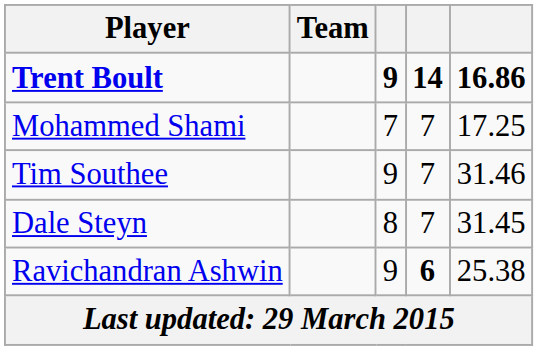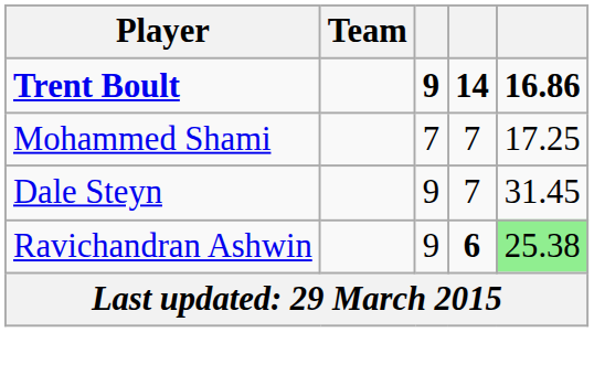 <table class="wikitable sortable" style="text-align:center">
 <tr>
 <th class="unsortable">Player</th>
 <th>Team</th>
 <th></th>
 <th></th>
 <th></th>
 </tr>
 <tr>
 <td style="text-align:left"><strong><a href='#'>Trent Boult</a></strong></td>
 <td style="text-align:left"><strong></strong></td>
 <td><strong>9</strong></td>
 <td><strong>14</strong></td>
 <td><strong>16.86</strong></td>
 </tr>
 <tr>
 <td style="text-align:left"><a href='#'>Mohammed Shami</a></td>
 <td style="text-align:left"></td>
 <td>7</td>
 <td>7</td>
 <td>17.25</td>
 </tr>
 <tr>
-<td style="text-align:left"><a href='#'>Tim Southee</a></td>
+<td style="text-align:left"><a href='#'>Dale Steyn</a></td>
 <td style="text-align:left"></td>
 <td>9</td>
-<td>7</td>
-<td>31.46</td>
-</tr>
-<tr>
-<td style="text-align:left"><a href='#'>Dale Steyn</a></td>
-<td style="text-align:left"></td>
-<td>8</td>
 <td>7</td>
 <td>31.45</td>
 </tr>
 <tr>
 <td style="text-align:left"><a href='#'>Ravichandran Ashwin</a></td>
 <td style="text-align:left"></td>
 <td>9</td>
 <td><strong>6</strong></td>
-<td>25.38</td>
+<td style="background: lightgreen;">25.38</td>
 </tr>
 <tr>
 <th colspan=5><em>Last updated: 29 March 2015</em></th>
 </tr>
 </table>
